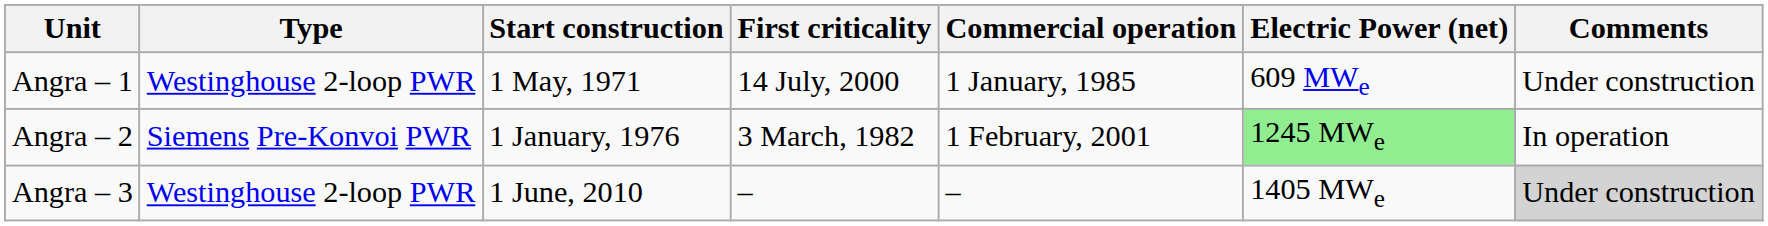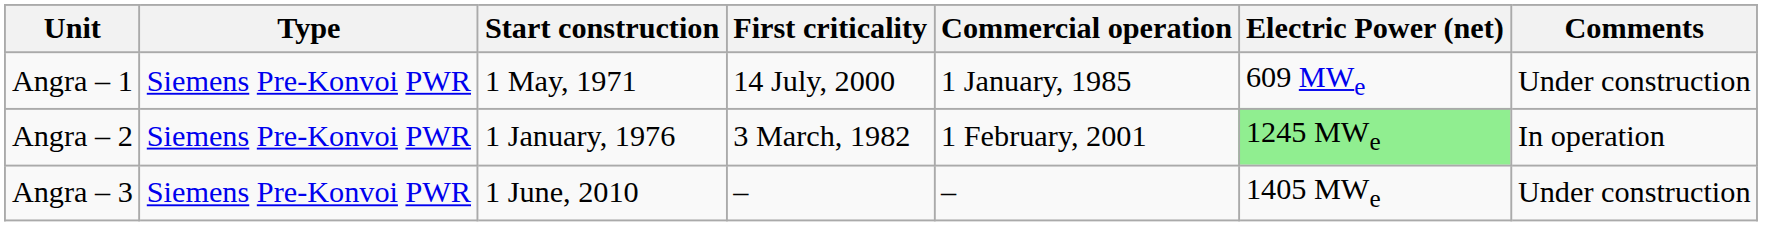 <table class="wikitable">
 <tr>
 <th>Unit</th>
 <th>Type</th>
 <th>Start construction</th>
 <th>First criticality</th>
 <th>Commercial operation</th>
 <th>Electric Power (net)</th>
 <th>Comments</th>
 </tr>
 <tr>
 <td>Angra – 1</td>
-<td><a href='#'>Westinghouse</a> 2-loop <a href='#'>PWR</a></td>
+<td><a href='#'>Siemens</a> <a href='#'>Pre-Konvoi</a> <a href='#'>PWR</a></td>
 <td>1 May, 1971</td>
 <td>14 July, 2000</td>
 <td>1 January, 1985</td>
 <td>609 <a href='#'>MW<sub>e</sub></a></td>
 <td>Under construction</td>
 </tr>
 <tr>
 <td>Angra – 2</td>
 <td><a href='#'>Siemens</a> <a href='#'>Pre-Konvoi</a> <a href='#'>PWR</a></td>
 <td>1 January, 1976</td>
 <td>3 March, 1982</td>
 <td>1 February, 2001</td>
 <td style="background: lightgreen;">1245 MW<sub>e</sub></td>
 <td>In operation</td>
 </tr>
 <tr>
 <td>Angra – 3</td>
-<td><a href='#'>Westinghouse</a> 2-loop <a href='#'>PWR</a></td>
+<td><a href='#'>Siemens</a> <a href='#'>Pre-Konvoi</a> <a href='#'>PWR</a></td>
 <td>1 June, 2010</td>
 <td>–</td>
 <td>–</td>
 <td>1405 MW<sub>e</sub></td>
-<td style="background: lightgrey;">Under construction</td>
+<td>Under construction</td>
 </tr>
 </table>
